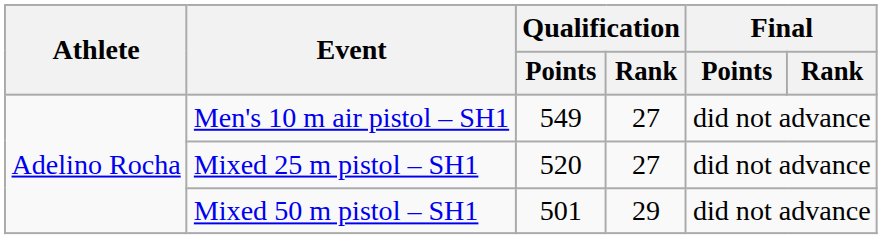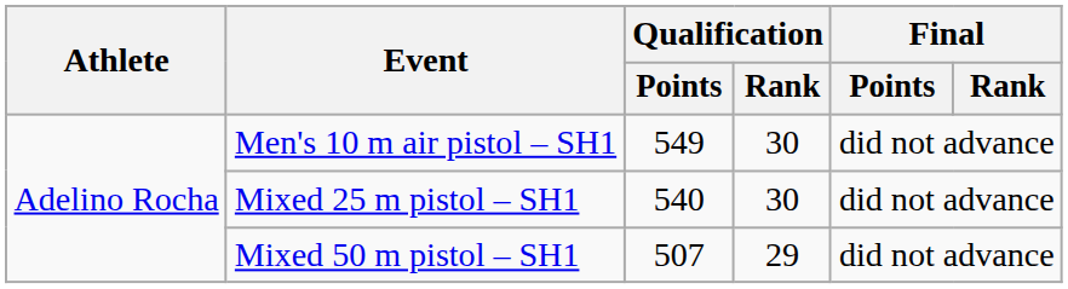 <table class="wikitable" style="font-size:90%; text-align:center;">
 <tr>
 <th rowspan=2>Athlete</th>
 <th rowspan=2>Event</th>
 <th colspan=2>Qualification</th>
 <th colspan=2>Final</th>
 </tr>
 <tr style="font-size:95%">
 <th>Points</th>
 <th>Rank</th>
 <th>Points</th>
 <th>Rank</th>
 </tr>
 <tr>
 <td align=left rowspan=3><a href='#'>Adelino Rocha</a></td>
 <td align=left><a href='#'>Men's 10 m air pistol – SH1</a></td>
 <td>549</td>
-<td>27</td>
+<td>30</td>
 <td colspan=2>did not advance</td>
 </tr>
 <tr>
 <td align=left><a href='#'>Mixed 25 m pistol – SH1</a></td>
-<td>520</td>
-<td>27</td>
+<td>540</td>
+<td>30</td>
 <td colspan=2>did not advance</td>
 </tr>
 <tr>
 <td align=left><a href='#'>Mixed 50 m pistol – SH1</a></td>
-<td>501</td>
+<td>507</td>
 <td>29</td>
 <td colspan=2>did not advance</td>
 </tr>
 </table>
